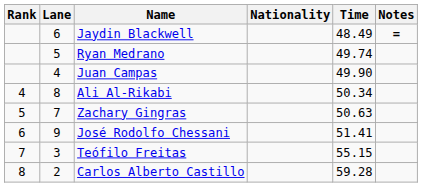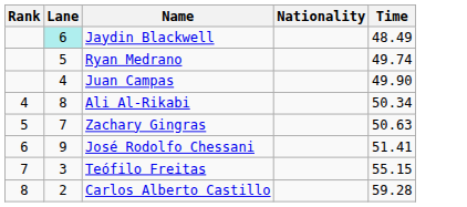 <table class="wikitable sortable" style="text-align:center">
 <tr>
 <th>Rank</th>
 <th>Lane</th>
 <th>Name</th>
 <th>Nationality</th>
 <th>Time</th>
-<th>Notes</th>
 </tr>
 <tr>
 <td></td>
-<td>6</td>
+<td style="background: paleturquoise;">6</td>
 <td align="left"><a href='#'>Jaydin Blackwell</a></td>
 <td align="left"></td>
 <td>48.49</td>
-<td><strong>=</strong></td>
 </tr>
 <tr>
 <td></td>
 <td>5</td>
 <td align="left"><a href='#'>Ryan Medrano</a></td>
 <td align="left"></td>
 <td>49.74</td>
-<td></td>
 </tr>
 <tr>
 <td></td>
 <td>4</td>
 <td align="left"><a href='#'>Juan Campas</a></td>
 <td align="left"></td>
 <td>49.90</td>
-<td></td>
 </tr>
 <tr>
 <td>4</td>
 <td>8</td>
 <td align="left"><a href='#'>Ali Al-Rikabi</a></td>
 <td align="left"></td>
 <td>50.34</td>
-<td></td>
 </tr>
 <tr>
 <td>5</td>
 <td>7</td>
 <td align="left"><a href='#'>Zachary Gingras</a></td>
 <td align="left"></td>
 <td>50.63</td>
-<td></td>
 </tr>
 <tr>
 <td>6</td>
 <td>9</td>
 <td align="left"><a href='#'>José Rodolfo Chessani</a></td>
 <td align="left"></td>
 <td>51.41</td>
-<td></td>
 </tr>
 <tr>
 <td>7</td>
 <td>3</td>
 <td align="left"><a href='#'>Teófilo Freitas</a></td>
 <td align="left"></td>
 <td>55.15</td>
-<td></td>
 </tr>
 <tr>
 <td>8</td>
 <td>2</td>
 <td align="left"><a href='#'>Carlos Alberto Castillo</a></td>
 <td align="left"></td>
 <td>59.28</td>
-<td></td>
 </tr>
 </table>
